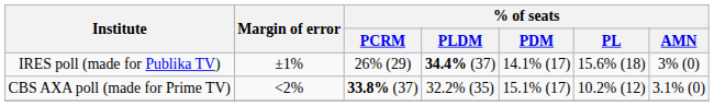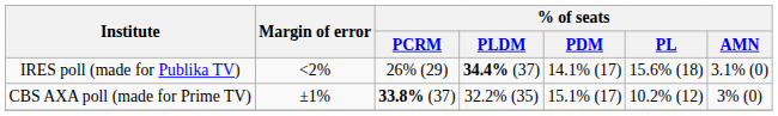 <table class=wikitable style=text-align:center;>
 <tr>
 <th rowspan=2>Institute</th>
 <th rowspan=2>Margin of error</th>
 <th colspan=5>% of seats</th>
 </tr>
 <tr>
 <th><a href='#'>PCRM</a></th>
 <th><a href='#'>PLDM</a></th>
 <th><a href='#'>PDM</a></th>
 <th><a href='#'>PL</a></th>
 <th><a href='#'>AMN</a></th>
 </tr>
 <tr>
 <td>IRES poll (made for <a href='#'>Publika TV</a>)</td>
-<td>±1%</td>
+<td><2%</td>
 <td>26% (29)</td>
 <td><strong>34.4%</strong> (37)</td>
 <td>14.1% (17)</td>
 <td>15.6% (18)</td>
-<td>3% (0)</td>
+<td>3.1% (0)</td>
 </tr>
 <tr>
 <td>CBS AXA poll (made for Prime TV)</td>
-<td><2%</td>
+<td>±1%</td>
 <td><strong>33.8%</strong> (37)</td>
 <td>32.2% (35)</td>
 <td>15.1% (17)</td>
 <td>10.2% (12)</td>
-<td>3.1% (0)</td>
+<td>3% (0)</td>
 </tr>
 <tr>
 </tr>
 </table>
